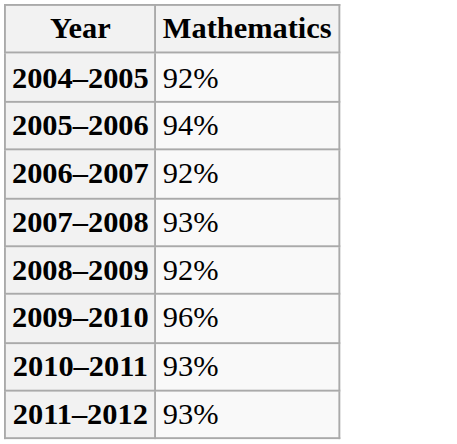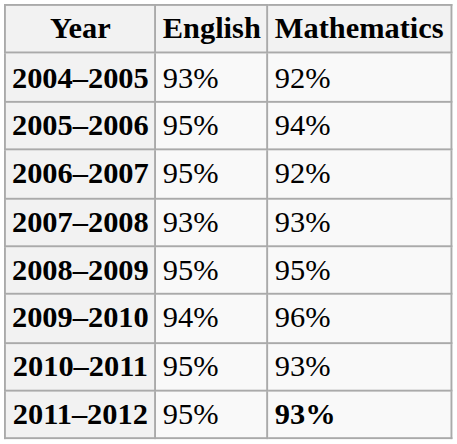 <table class="wikitable sortable">
 <tr>
 <th scope="col">Year</th>
+<th scope="col">English</th>
 <th scope="col">Mathematics</th>
 </tr>
 <tr>
 <th scope="row">2004–2005</th>
+<td>93%</td>
 <td>92%</td>
 </tr>
 <tr>
 <th scope="row">2005–2006</th>
+<td>95%</td>
 <td>94%</td>
 </tr>
 <tr>
 <th scope="row">2006–2007</th>
+<td>95%</td>
 <td>92%</td>
 </tr>
 <tr>
 <th scope="row">2007–2008</th>
 <td>93%</td>
+<td>93%</td>
 </tr>
 <tr>
 <th scope="row">2008–2009</th>
-<td>92%</td>
+<td>95%</td>
+<td>95%</td>
 </tr>
 <tr>
 <th scope="row">2009–2010</th>
+<td>94%</td>
 <td>96%</td>
 </tr>
 <tr>
 <th scope="row">2010–2011</th>
+<td>95%</td>
 <td>93%</td>
 </tr>
 <tr>
 <th scope="row">2011–2012</th>
-<td>93%</td>
+<td>95%</td>
+<td><strong>93%</strong></td>
 </tr>
 </table>
